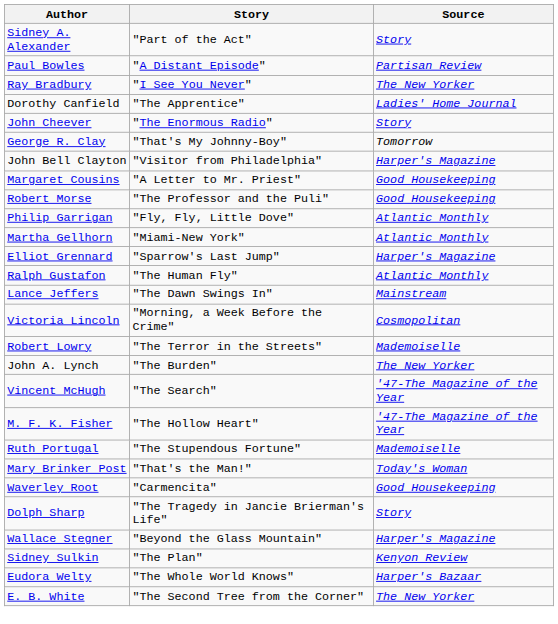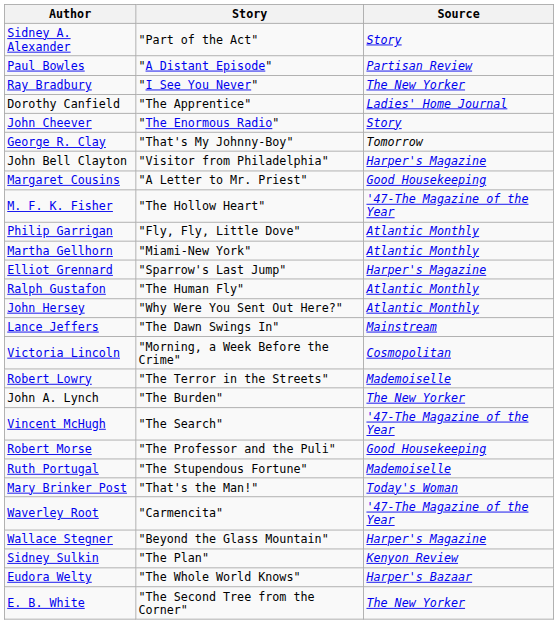 <table class="wikitable">
 <tr>
 <th>Author</th>
 <th>Story</th>
 <th>Source</th>
 </tr>
 <tr>
 <td><a href='#'>Sidney A. Alexander</a></td>
 <td>"Part of the Act"</td>
 <td><a href='#'><em>Story</em></a></td>
 </tr>
 <tr>
 <td><a href='#'>Paul Bowles</a></td>
 <td>"<a href='#'>A Distant Episode</a>"</td>
 <td><em><a href='#'>Partisan Review</a></em></td>
 </tr>
 <tr>
 <td><a href='#'>Ray Bradbury</a></td>
 <td>"<a href='#'>I See You Never</a>"</td>
 <td><em><a href='#'>The New Yorker</a></em></td>
 </tr>
 <tr>
 <td>Dorothy Canfield</td>
 <td>"The Apprentice"</td>
 <td><em><a href='#'>Ladies' Home Journal</a></em></td>
 </tr>
 <tr>
 <td><a href='#'>John Cheever</a></td>
 <td>"<a href='#'>The Enormous Radio</a>"</td>
 <td><a href='#'><em>Story</em></a></td>
 </tr>
 <tr>
 <td><a href='#'>George R. Clay</a></td>
 <td>"That's My Johnny-Boy"</td>
 <td><em>Tomorrow</em></td>
 </tr>
 <tr>
 <td>John Bell Clayton</td>
 <td>"Visitor from Philadelphia"</td>
 <td><em><a href='#'>Harper's Magazine</a></em></td>
 </tr>
 <tr>
 <td><a href='#'>Margaret Cousins</a></td>
 <td>"A Letter to Mr. Priest"</td>
 <td><em><a href='#'>Good Housekeeping</a></em></td>
 </tr>
 <tr>
-<td><a href='#'>Robert Morse</a></td>
-<td>"The Professor and the Puli"</td>
-<td><em><a href='#'>Good Housekeeping</a></em></td>
+<td><a href='#'>M. F. K. Fisher</a></td>
+<td>"The Hollow Heart"</td>
+<td><em><a href='#'>'47-The Magazine of the Year</a></em></td>
 </tr>
 <tr>
 <td><a href='#'>Philip Garrigan</a></td>
 <td>"Fly, Fly, Little Dove"</td>
 <td><em><a href='#'>Atlantic Monthly</a></em></td>
 </tr>
 <tr>
 <td><a href='#'>Martha Gellhorn</a></td>
 <td>"Miami-New York"</td>
 <td><em><a href='#'>Atlantic Monthly</a></em></td>
 </tr>
 <tr>
 <td><a href='#'>Elliot Grennard</a></td>
 <td>"Sparrow's Last Jump"</td>
 <td><em><a href='#'>Harper's Magazine</a></em></td>
 </tr>
 <tr>
 <td><a href='#'>Ralph Gustafon</a></td>
 <td>"The Human Fly"</td>
+<td><em><a href='#'>Atlantic Monthly</a></em></td>
+</tr>
+<tr>
+<td><a href='#'>John Hersey</a></td>
+<td>"Why Were You Sent Out Here?"</td>
 <td><em><a href='#'>Atlantic Monthly</a></em></td>
 </tr>
 <tr>
 <td><a href='#'>Lance Jeffers</a></td>
 <td>"The Dawn Swings In"</td>
 <td><em><a href='#'>Mainstream</a></em></td>
 </tr>
 <tr>
 <td><a href='#'>Victoria Lincoln</a></td>
 <td>"Morning, a Week Before the Crime"</td>
 <td><em><a href='#'>Cosmopolitan</a></em></td>
 </tr>
 <tr>
 <td><a href='#'>Robert Lowry</a></td>
 <td>"The Terror in the Streets"</td>
 <td><em><a href='#'>Mademoiselle</a></em></td>
 </tr>
 <tr>
 <td>John A. Lynch</td>
 <td>"The Burden"</td>
 <td><em><a href='#'>The New Yorker</a></em></td>
 </tr>
 <tr>
 <td><a href='#'>Vincent McHugh</a></td>
 <td>"The Search"</td>
 <td><em><a href='#'>'47-The Magazine of the Year</a></em></td>
 </tr>
 <tr>
-<td><a href='#'>M. F. K. Fisher</a></td>
-<td>"The Hollow Heart"</td>
-<td><em><a href='#'>'47-The Magazine of the Year</a></em></td>
+<td><a href='#'>Robert Morse</a></td>
+<td>"The Professor and the Puli"</td>
+<td><em><a href='#'>Good Housekeeping</a></em></td>
 </tr>
 <tr>
 <td><a href='#'>Ruth Portugal</a></td>
 <td>"The Stupendous Fortune"</td>
 <td><em><a href='#'>Mademoiselle</a></em></td>
 </tr>
 <tr>
 <td><a href='#'>Mary Brinker Post</a></td>
 <td>"That's the Man!"</td>
 <td><em><a href='#'>Today's Woman</a></em></td>
 </tr>
 <tr>
 <td><a href='#'>Waverley Root</a></td>
 <td>"Carmencita"</td>
-<td><em><a href='#'>Good Housekeeping</a></em></td>
-</tr>
-<tr>
-<td><a href='#'>Dolph Sharp</a></td>
-<td>"The Tragedy in Jancie Brierman's Life"</td>
-<td><a href='#'><em>Story</em></a></td>
+<td><em><a href='#'>'47-The Magazine of the Year</a></em></td>
 </tr>
 <tr>
 <td><a href='#'>Wallace Stegner</a></td>
 <td>"Beyond the Glass Mountain"</td>
 <td><em><a href='#'>Harper's Magazine</a></em></td>
 </tr>
 <tr>
 <td><a href='#'>Sidney Sulkin</a></td>
 <td>"The Plan"</td>
 <td><em><a href='#'>Kenyon Review</a></em></td>
 </tr>
 <tr>
 <td><a href='#'>Eudora Welty</a></td>
 <td>"The Whole World Knows"</td>
 <td><em><a href='#'>Harper's Bazaar</a></em></td>
 </tr>
 <tr>
 <td><a href='#'>E. B. White</a></td>
 <td>"The Second Tree from the Corner"</td>
 <td><em><a href='#'>The New Yorker</a></em></td>
 </tr>
 </table>
